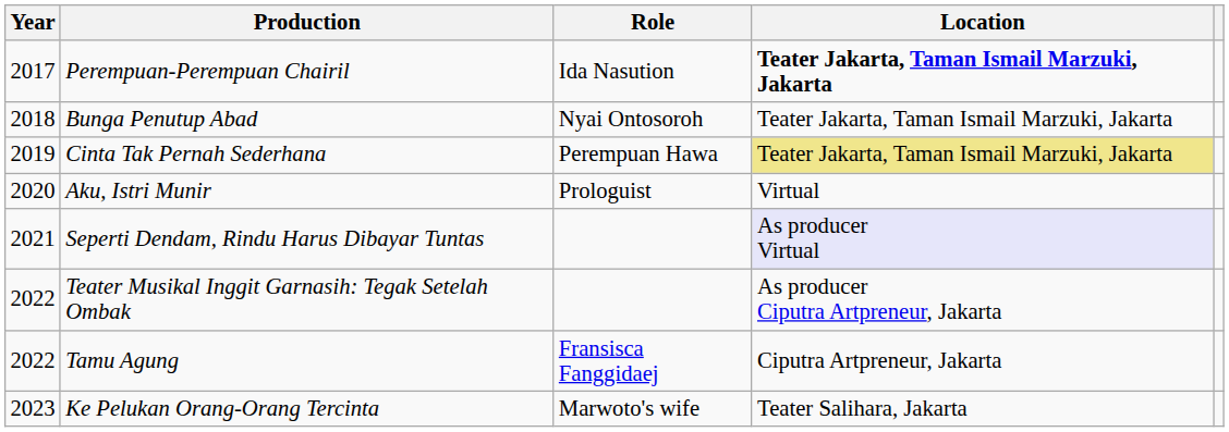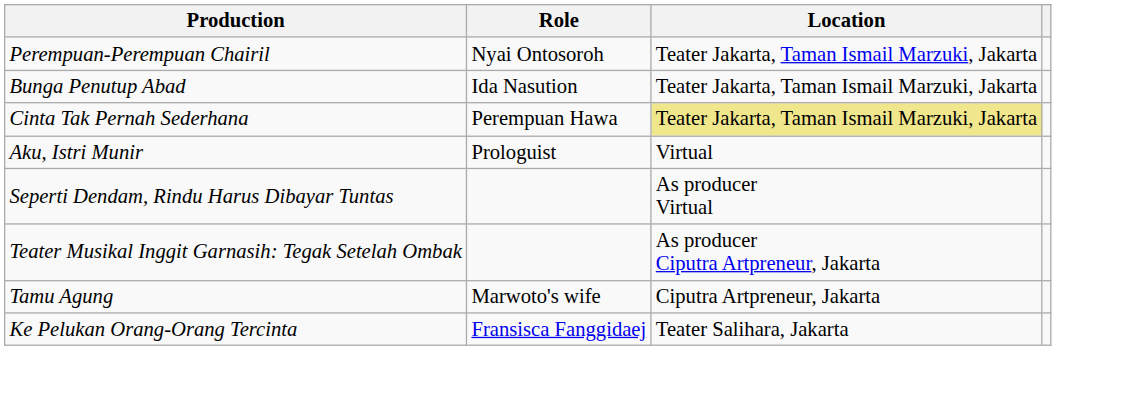 <table class="wikitable sortable">
 <tr>
-<th>Year</th>
 <th>Production</th>
 <th>Role</th>
 <th>Location</th>
 <th class="unsortable"></th>
 </tr>
 <tr>
-<td>2017</td>
 <td><em>Perempuan-Perempuan Chairil</em></td>
-<td>Ida Nasution</td>
-<td><strong>Teater Jakarta, <a href='#'>Taman Ismail Marzuki</a>, Jakarta<br></strong></td>
+<td>Nyai Ontosoroh</td>
+<td>Teater Jakarta, <a href='#'>Taman Ismail Marzuki</a>, Jakarta<br></td>
 <td align="center"></td>
 </tr>
 <tr>
-<td>2018</td>
 <td><em>Bunga Penutup Abad</em></td>
-<td>Nyai Ontosoroh</td>
+<td>Ida Nasution</td>
 <td>Teater Jakarta, Taman Ismail Marzuki, Jakarta<br></td>
 <td align="center"></td>
 </tr>
 <tr>
-<td>2019</td>
 <td><em>Cinta Tak Pernah Sederhana</em></td>
 <td>Perempuan Hawa</td>
 <td style="background: khaki;">Teater Jakarta, Taman Ismail Marzuki, Jakarta<br></td>
 <td align="center"></td>
 </tr>
 <tr>
-<td>2020</td>
 <td><em>Aku, Istri Munir</em></td>
 <td>Prologuist</td>
 <td>Virtual<br></td>
 <td align="center"></td>
 </tr>
 <tr>
-<td>2021</td>
 <td><em>Seperti Dendam, Rindu Harus Dibayar Tuntas</em></td>
 <td></td>
-<td style="background: lavender;">As producer<br>Virtual<br></td>
+<td>As producer<br>Virtual<br></td>
 <td align="center"></td>
 </tr>
 <tr>
-<td>2022</td>
 <td><em>Teater Musikal Inggit Garnasih: Tegak Setelah Ombak</em></td>
 <td></td>
 <td>As producer<br><a href='#'>Ciputra Artpreneur</a>, Jakarta<br></td>
 <td align="center"></td>
 </tr>
 <tr>
-<td>2022</td>
 <td><em>Tamu Agung</em></td>
-<td><a href='#'>Fransisca Fanggidaej</a></td>
+<td>Marwoto's wife</td>
 <td>Ciputra Artpreneur, Jakarta<br></td>
 <td align="center"></td>
 </tr>
 <tr>
-<td>2023</td>
 <td><em>Ke Pelukan Orang-Orang Tercinta</em></td>
-<td>Marwoto's wife</td>
+<td><a href='#'>Fransisca Fanggidaej</a></td>
 <td>Teater Salihara, Jakarta<br></td>
 <td align="center"></td>
 </tr>
 </table>
